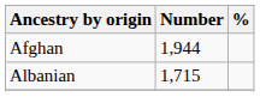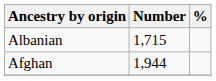 <table class="wikitable sortable" font-size:75%">
 <tr>
 <th>Ancestry by origin</th>
 <th>Number</th>
 <th>%</th>
 </tr>
 <tr>
-<td>Afghan</td>
-<td>1,944</td>
+<td>Albanian</td>
+<td>1,715</td>
 <td></td>
 </tr>
 <tr>
-<td>Albanian</td>
-<td>1,715</td>
+<td>Afghan</td>
+<td>1,944</td>
 <td></td>
 </tr>
 <tr>
 </tr>
 <tr class="sortbottom">
 </tr>
 <tr>
 </tr>
 </table>
